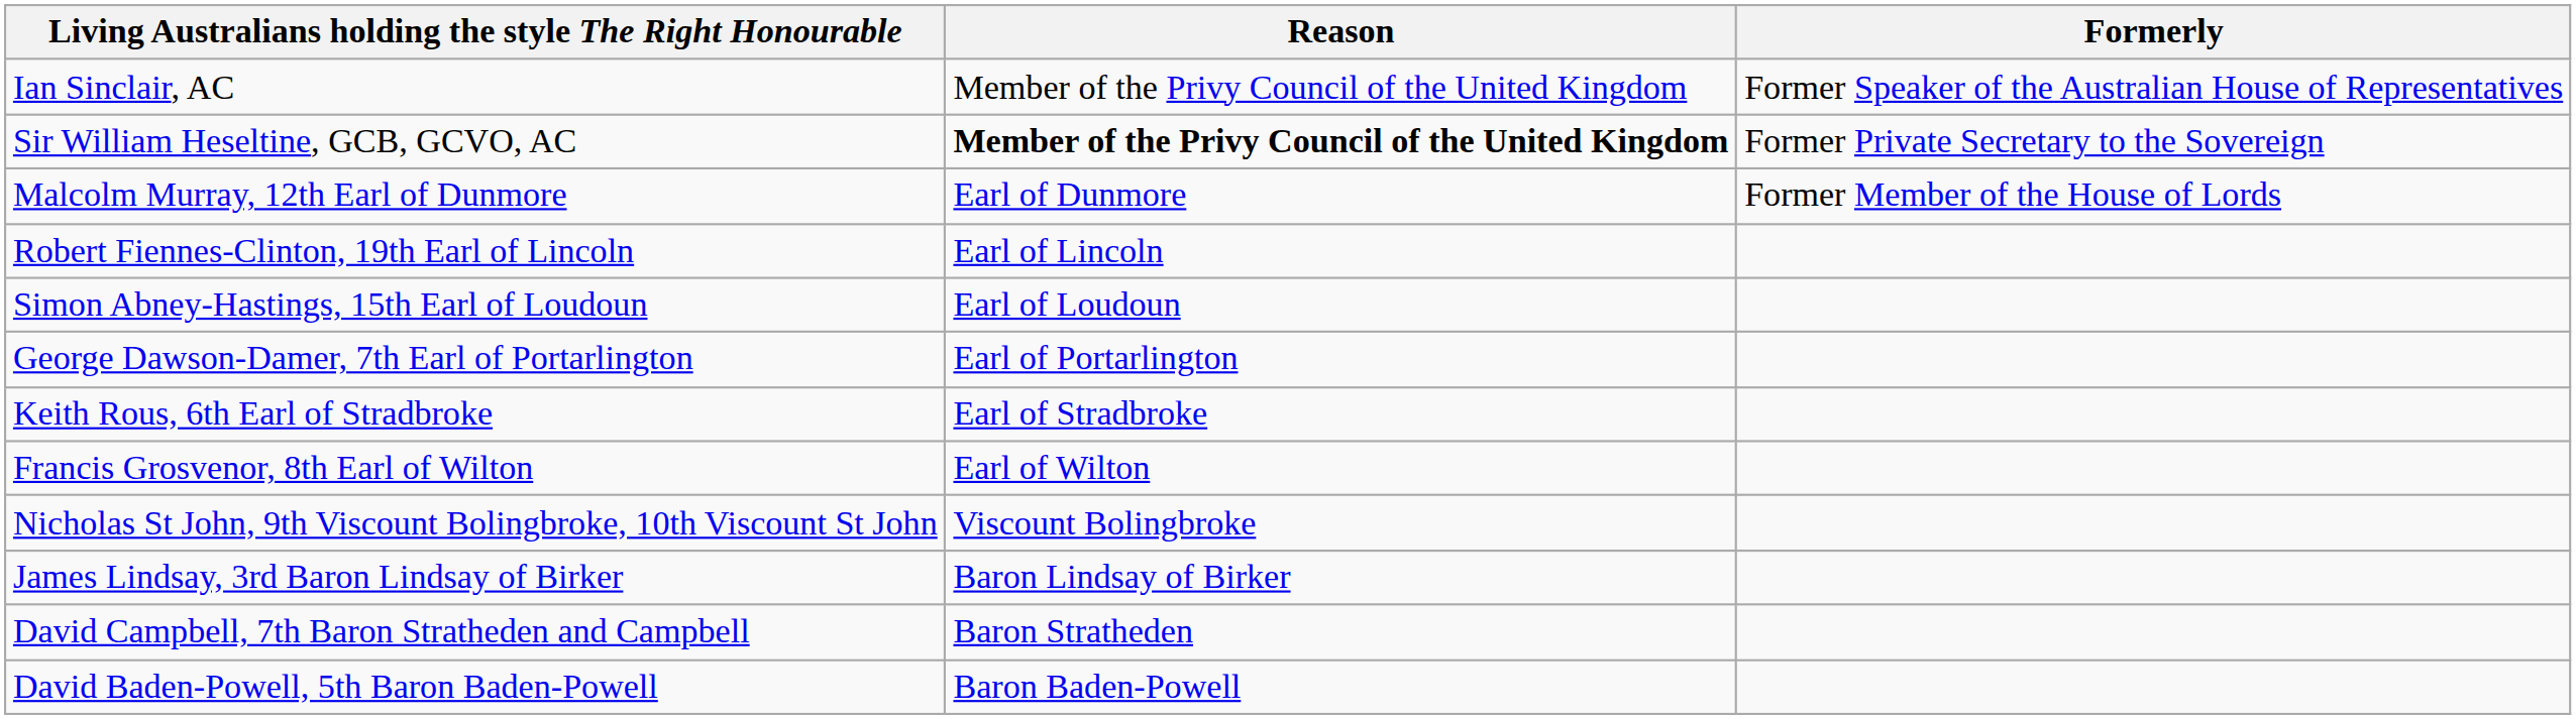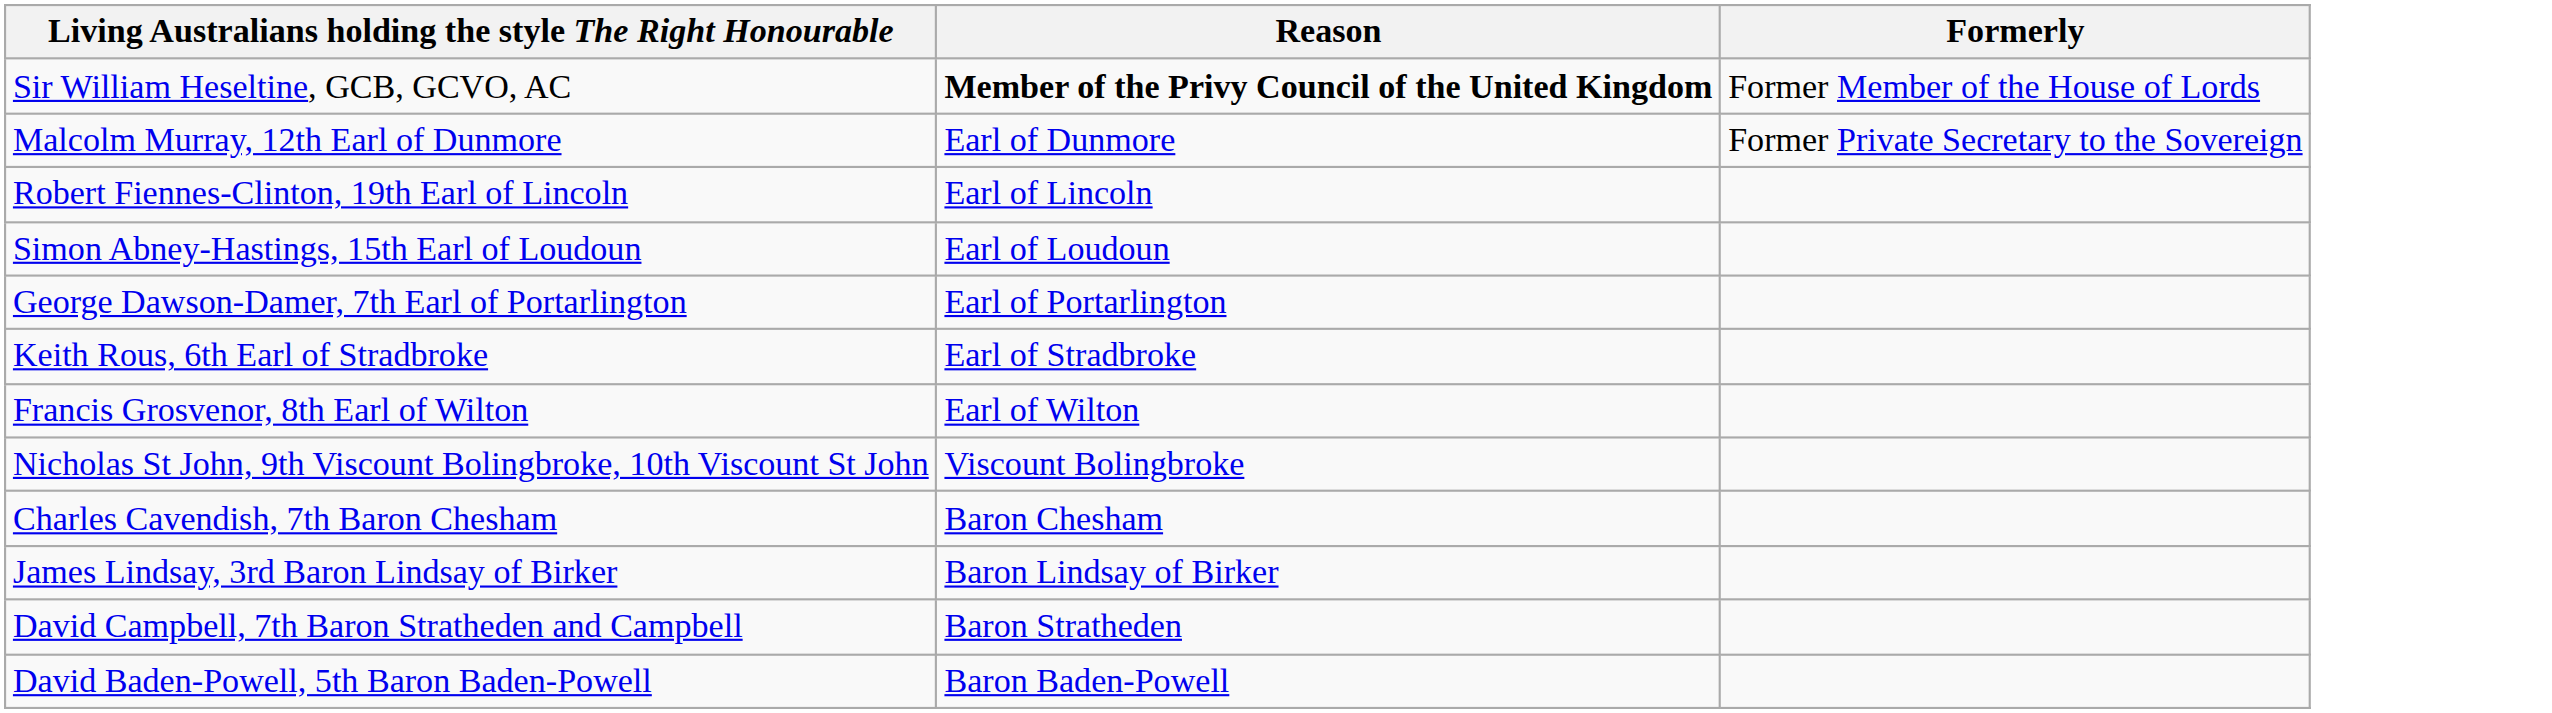 <table class="wikitable">
 <tr>
 <th>Living Australians holding the style <em>The Right Honourable</em></th>
 <th>Reason</th>
 <th>Formerly</th>
 </tr>
 <tr>
-<td><a href='#'>Ian Sinclair</a>, AC</td>
-<td>Member of the <a href='#'>Privy Council of the United Kingdom</a></td>
-<td>Former <a href='#'>Speaker of the Australian House of Representatives</a></td>
-</tr>
-<tr>
 <td><a href='#'>Sir William Heseltine</a>, GCB, GCVO, AC</td>
 <td><strong>Member of the Privy Council of the United Kingdom</strong></td>
-<td>Former <a href='#'>Private Secretary to the Sovereign</a></td>
+<td>Former <a href='#'>Member of the House of Lords</a></td>
 </tr>
 <tr>
 <td><a href='#'>Malcolm Murray, 12th Earl of Dunmore</a></td>
 <td><a href='#'>Earl of Dunmore</a></td>
-<td>Former <a href='#'>Member of the House of Lords</a></td>
+<td>Former <a href='#'>Private Secretary to the Sovereign</a></td>
 </tr>
 <tr>
 <td><a href='#'>Robert Fiennes-Clinton, 19th Earl of Lincoln</a></td>
 <td><a href='#'>Earl of Lincoln</a></td>
 <td></td>
 </tr>
 <tr>
 <td><a href='#'>Simon Abney-Hastings, 15th Earl of Loudoun</a></td>
 <td><a href='#'>Earl of Loudoun</a></td>
 <td></td>
 </tr>
 <tr>
 <td><a href='#'>George Dawson-Damer, 7th Earl of Portarlington</a></td>
 <td><a href='#'>Earl of Portarlington</a></td>
 <td></td>
 </tr>
 <tr>
 <td><a href='#'>Keith Rous, 6th Earl of Stradbroke</a></td>
 <td><a href='#'>Earl of Stradbroke</a></td>
 <td></td>
 </tr>
 <tr>
 <td><a href='#'>Francis Grosvenor, 8th Earl of Wilton</a></td>
 <td><a href='#'>Earl of Wilton</a></td>
 <td></td>
 </tr>
 <tr>
 <td><a href='#'>Nicholas St John, 9th Viscount Bolingbroke, 10th Viscount St John</a></td>
 <td><a href='#'>Viscount Bolingbroke</a></td>
 <td></td>
 </tr>
 <tr>
+<td><a href='#'>Charles Cavendish, 7th Baron Chesham</a></td>
+<td><a href='#'>Baron Chesham</a></td>
+<td></td>
+</tr>
+<tr>
 <td><a href='#'>James Lindsay, 3rd Baron Lindsay of Birker</a></td>
 <td><a href='#'>Baron Lindsay of Birker</a></td>
 <td></td>
 </tr>
 <tr>
 <td><a href='#'>David Campbell, 7th Baron Stratheden and Campbell</a></td>
 <td><a href='#'>Baron Stratheden</a></td>
 <td></td>
 </tr>
 <tr>
 <td><a href='#'>David Baden-Powell, 5th Baron Baden-Powell</a></td>
 <td><a href='#'>Baron Baden-Powell</a></td>
 <td></td>
 </tr>
 </table>
